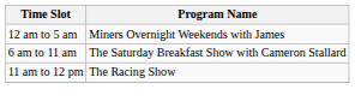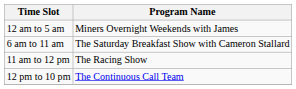 <table class="wikitable">
 <tr>
 <th>Time Slot</th>
 <th>Program Name</th>
 </tr>
 <tr>
 <td>12 am to 5 am</td>
 <td>Miners Overnight Weekends with James</td>
 </tr>
 <tr>
 <td>6 am to 11 am</td>
 <td>The Saturday Breakfast Show with Cameron Stallard</td>
 </tr>
 <tr>
 <td>11 am to 12 pm</td>
 <td>The Racing Show</td>
 </tr>
 <tr>
+<td>12 pm to 10 pm</td>
+<td><a href='#'>The Continuous Call Team</a></td>
+</tr>
+<tr>
 </tr>
 </table>
